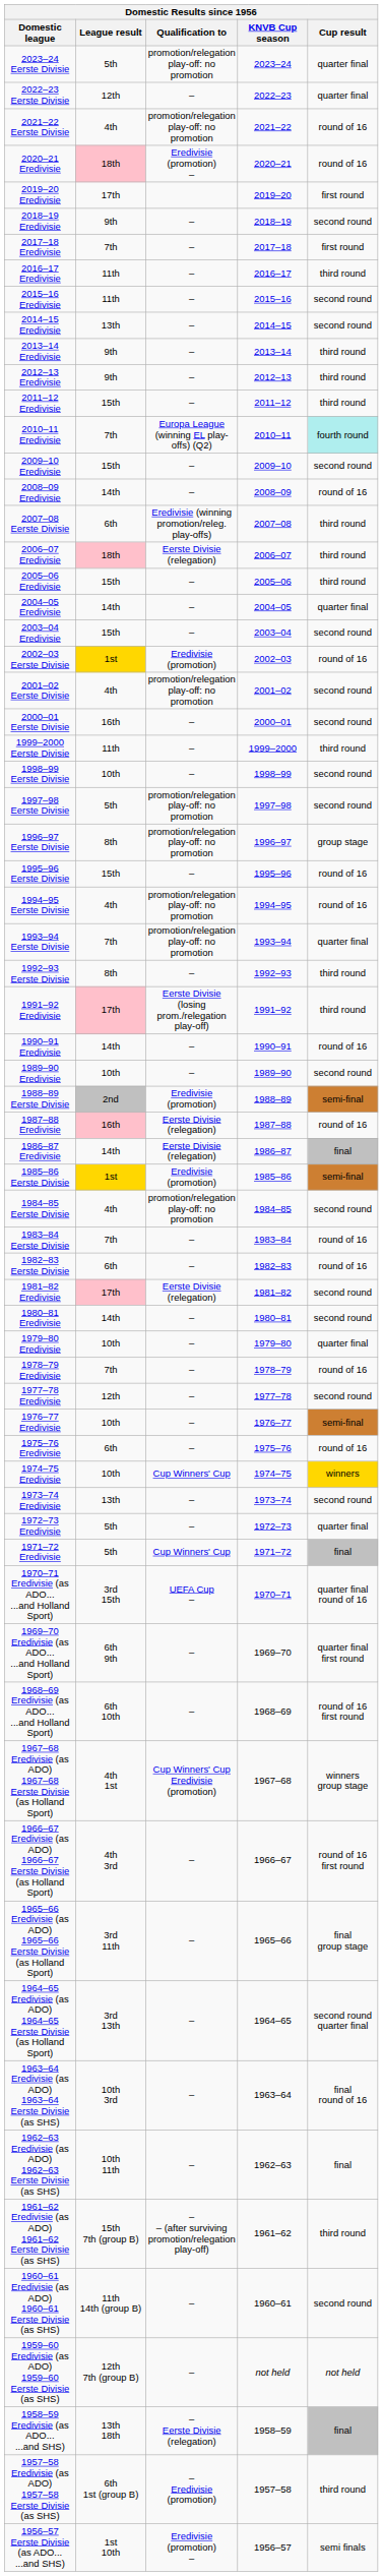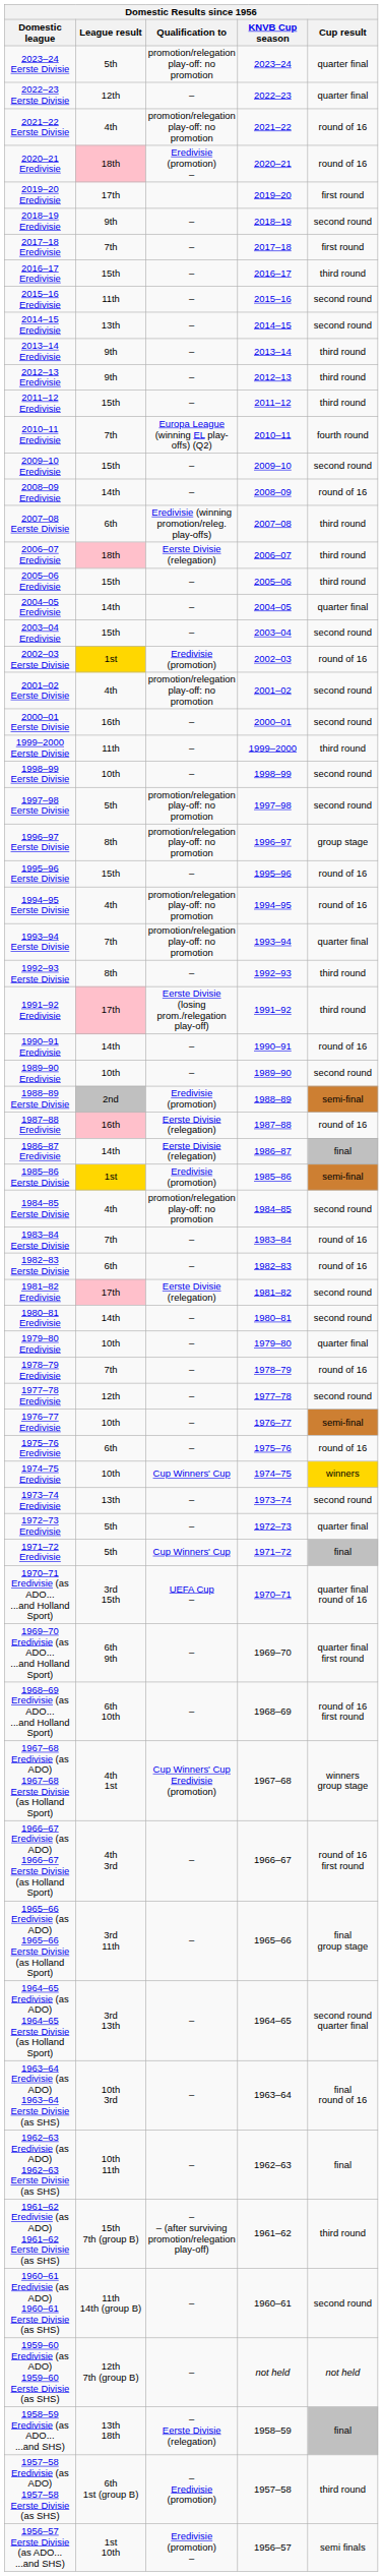 <table class="wikitable collapsible collapsed" style="width: 100%; text-align: center;">
 <tr>
 <th colspan=5>Domestic Results since 1956</th>
 </tr>
 <tr>
 <th width="20%">Domestic league</th>
 <th width="20%">League result</th>
 <th width="20%">Qualification to</th>
 <th width="20%"><a href='#'>KNVB Cup</a> season</th>
 <th width="20%">Cup result</th>
 </tr>
 <tr>
 <td><a href='#'>2023–24 Eerste Divisie</a></td>
 <td>5th</td>
 <td>promotion/relegation play-off: no promotion</td>
 <td><a href='#'>2023–24</a></td>
 <td>quarter final</td>
 </tr>
 <tr>
 <td><a href='#'>2022–23 Eerste Divisie</a></td>
 <td>12th</td>
 <td>–</td>
 <td><a href='#'>2022–23</a></td>
 <td>quarter final</td>
 </tr>
 <tr>
 <td><a href='#'>2021–22 Eerste Divisie</a></td>
 <td>4th</td>
 <td>promotion/relegation play-off: no promotion</td>
 <td><a href='#'>2021–22</a></td>
 <td>round of 16</td>
 </tr>
 <tr>
 <td><a href='#'>2020–21 Eredivisie</a></td>
 <td bgcolor="pink">18th</td>
 <td><a href='#'>Eredivisie</a> (promotion) <br> –</td>
 <td><a href='#'>2020–21</a></td>
 <td>round of 16</td>
 </tr>
 <tr>
 <td><a href='#'>2019–20 Eredivisie</a></td>
 <td>17th</td>
 <td></td>
 <td><a href='#'>2019–20</a></td>
 <td>first round</td>
 </tr>
 <tr>
 <td><a href='#'>2018–19 Eredivisie</a></td>
 <td>9th</td>
 <td>–</td>
 <td><a href='#'>2018–19</a></td>
 <td>second round</td>
 </tr>
 <tr>
 <td><a href='#'>2017–18 Eredivisie</a></td>
 <td>7th</td>
 <td>–</td>
 <td><a href='#'>2017–18</a></td>
 <td>first round</td>
 </tr>
 <tr>
 <td><a href='#'>2016–17 Eredivisie</a></td>
-<td>11th</td>
+<td>15th</td>
 <td>–</td>
 <td><a href='#'>2016–17</a></td>
 <td>third round</td>
 </tr>
 <tr>
 <td><a href='#'>2015–16 Eredivisie</a></td>
 <td>11th</td>
 <td>–</td>
 <td><a href='#'>2015–16</a></td>
 <td>second round</td>
 </tr>
 <tr>
 <td><a href='#'>2014–15 Eredivisie</a></td>
 <td>13th</td>
 <td>–</td>
 <td><a href='#'>2014–15</a></td>
 <td>second round</td>
 </tr>
 <tr>
 <td><a href='#'>2013–14 Eredivisie</a></td>
 <td>9th</td>
 <td>–</td>
 <td><a href='#'>2013–14</a></td>
 <td>third round</td>
 </tr>
 <tr>
 <td><a href='#'>2012–13 Eredivisie</a></td>
 <td>9th</td>
 <td>–</td>
 <td><a href='#'>2012–13</a></td>
 <td>third round</td>
 </tr>
 <tr>
 <td><a href='#'>2011–12 Eredivisie</a></td>
 <td>15th</td>
 <td>–</td>
 <td><a href='#'>2011–12</a></td>
 <td>third round</td>
 </tr>
 <tr>
 <td><a href='#'>2010–11 Eredivisie</a></td>
 <td>7th</td>
 <td><a href='#'>Europa League</a> (winning <a href='#'>EL</a> play-offs) (Q2)</td>
 <td><a href='#'>2010–11</a></td>
-<td style="background: paleturquoise;">fourth round</td>
+<td>fourth round</td>
 </tr>
 <tr>
 <td><a href='#'>2009–10 Eredivisie</a></td>
 <td>15th</td>
 <td>–</td>
 <td><a href='#'>2009–10</a></td>
 <td>second round</td>
 </tr>
 <tr>
 <td><a href='#'>2008–09 Eredivisie</a></td>
 <td>14th</td>
 <td>–</td>
 <td><a href='#'>2008–09</a></td>
 <td>round of 16</td>
 </tr>
 <tr>
 <td><a href='#'>2007–08 Eerste Divisie</a></td>
 <td>6th</td>
 <td><a href='#'>Eredivisie</a> (winning promotion/releg. play-offs)</td>
 <td><a href='#'>2007–08</a></td>
 <td>third round</td>
 </tr>
 <tr>
 <td><a href='#'>2006–07 Eredivisie</a></td>
 <td bgcolor="pink">18th</td>
 <td><a href='#'>Eerste Divisie</a> (relegation)</td>
 <td><a href='#'>2006–07</a></td>
 <td>third round</td>
 </tr>
 <tr>
 <td><a href='#'>2005–06 Eredivisie</a></td>
 <td>15th</td>
 <td>–</td>
 <td><a href='#'>2005–06</a></td>
 <td>third round</td>
 </tr>
 <tr>
 <td><a href='#'>2004–05 Eredivisie</a></td>
 <td>14th</td>
 <td>–</td>
 <td><a href='#'>2004–05</a></td>
 <td>quarter final</td>
 </tr>
 <tr>
 <td><a href='#'>2003–04 Eredivisie</a></td>
 <td>15th</td>
 <td>–</td>
 <td><a href='#'>2003–04</a></td>
 <td>second round</td>
 </tr>
 <tr>
 <td><a href='#'>2002–03 Eerste Divisie</a></td>
 <td bgcolor="gold">1st</td>
 <td><a href='#'>Eredivisie</a> (promotion)</td>
 <td><a href='#'>2002–03</a></td>
 <td>round of 16</td>
 </tr>
 <tr>
 <td><a href='#'>2001–02 Eerste Divisie</a></td>
 <td>4th</td>
 <td>promotion/relegation play-off: no promotion</td>
 <td><a href='#'>2001–02</a></td>
 <td>second round</td>
 </tr>
 <tr>
 <td><a href='#'>2000–01 Eerste Divisie</a></td>
 <td>16th</td>
 <td>–</td>
 <td><a href='#'>2000–01</a></td>
 <td>second round</td>
 </tr>
 <tr>
 <td><a href='#'>1999–2000 Eerste Divisie</a></td>
 <td>11th</td>
 <td>–</td>
 <td><a href='#'>1999–2000</a></td>
 <td>third round</td>
 </tr>
 <tr>
 <td><a href='#'>1998–99 Eerste Divisie</a></td>
 <td>10th</td>
 <td>–</td>
 <td><a href='#'>1998–99</a></td>
 <td>second round</td>
 </tr>
 <tr>
 <td><a href='#'>1997–98 Eerste Divisie</a></td>
 <td>5th</td>
 <td>promotion/relegation play-off: no promotion</td>
 <td><a href='#'>1997–98</a></td>
 <td>second round</td>
 </tr>
 <tr>
 <td><a href='#'>1996–97 Eerste Divisie</a></td>
 <td>8th</td>
 <td>promotion/relegation play-off: no promotion</td>
 <td><a href='#'>1996–97</a></td>
 <td>group stage</td>
 </tr>
 <tr>
 <td><a href='#'>1995–96 Eerste Divisie</a></td>
 <td>15th</td>
 <td>–</td>
 <td><a href='#'>1995–96</a></td>
 <td>round of 16</td>
 </tr>
 <tr>
 <td><a href='#'>1994–95 Eerste Divisie</a></td>
 <td>4th</td>
 <td>promotion/relegation play-off: no promotion</td>
 <td><a href='#'>1994–95</a></td>
 <td>round of 16</td>
 </tr>
 <tr>
 <td><a href='#'>1993–94 Eerste Divisie</a></td>
 <td>7th</td>
 <td>promotion/relegation play-off: no promotion</td>
 <td><a href='#'>1993–94</a></td>
 <td>quarter final</td>
 </tr>
 <tr>
 <td><a href='#'>1992–93 Eerste Divisie</a></td>
 <td>8th</td>
 <td>–</td>
 <td><a href='#'>1992–93</a></td>
 <td>third round</td>
 </tr>
 <tr>
 <td><a href='#'>1991–92 Eredivisie</a></td>
 <td bgcolor="pink">17th</td>
 <td><a href='#'>Eerste Divisie</a> (losing prom./relegation play-off)</td>
 <td><a href='#'>1991–92</a></td>
 <td>third round</td>
 </tr>
 <tr>
 <td><a href='#'>1990–91 Eredivisie</a></td>
 <td>14th</td>
 <td>–</td>
 <td><a href='#'>1990–91</a></td>
 <td>round of 16</td>
 </tr>
 <tr>
 <td><a href='#'>1989–90 Eredivisie</a></td>
 <td>10th</td>
 <td>–</td>
 <td><a href='#'>1989–90</a></td>
 <td>second round</td>
 </tr>
 <tr>
 <td><a href='#'>1988–89 Eerste Divisie</a></td>
 <td bgcolor="silver">2nd</td>
 <td><a href='#'>Eredivisie</a> (promotion)</td>
 <td><a href='#'>1988–89</a></td>
 <td bgcolor="#CD7F32">semi-final</td>
 </tr>
 <tr>
 <td><a href='#'>1987–88 Eredivisie</a></td>
 <td bgcolor="pink">16th</td>
 <td><a href='#'>Eerste Divisie</a> (relegation)</td>
 <td><a href='#'>1987–88</a></td>
 <td>round of 16</td>
 </tr>
 <tr>
 <td><a href='#'>1986–87 Eredivisie</a></td>
 <td>14th</td>
 <td><a href='#'>Eerste Divisie</a> (relegation)</td>
 <td><a href='#'>1986–87</a></td>
 <td bgcolor="silver">final</td>
 </tr>
 <tr>
 <td><a href='#'>1985–86 Eerste Divisie</a></td>
 <td bgcolor="gold">1st</td>
 <td><a href='#'>Eredivisie</a> (promotion)</td>
 <td><a href='#'>1985–86</a></td>
 <td bgcolor="#CD7F32">semi-final</td>
 </tr>
 <tr>
 <td><a href='#'>1984–85 Eerste Divisie</a></td>
 <td>4th</td>
 <td>promotion/relegation play-off: no promotion</td>
 <td><a href='#'>1984–85</a></td>
 <td>second round</td>
 </tr>
 <tr>
 <td><a href='#'>1983–84 Eerste Divisie</a></td>
 <td>7th</td>
 <td>–</td>
 <td><a href='#'>1983–84</a></td>
 <td>round of 16</td>
 </tr>
 <tr>
 <td><a href='#'>1982–83 Eerste Divisie</a></td>
 <td>6th</td>
 <td>–</td>
 <td><a href='#'>1982–83</a></td>
 <td>round of 16</td>
 </tr>
 <tr>
 <td><a href='#'>1981–82 Eredivisie</a></td>
 <td bgcolor="pink">17th</td>
 <td><a href='#'>Eerste Divisie</a> (relegation)</td>
 <td><a href='#'>1981–82</a></td>
 <td>second round</td>
 </tr>
 <tr>
 <td><a href='#'>1980–81 Eredivisie</a></td>
 <td>14th</td>
 <td>–</td>
 <td><a href='#'>1980–81</a></td>
 <td>second round</td>
 </tr>
 <tr>
 <td><a href='#'>1979–80 Eredivisie</a></td>
 <td>10th</td>
 <td>–</td>
 <td><a href='#'>1979–80</a></td>
 <td>quarter final</td>
 </tr>
 <tr>
 <td><a href='#'>1978–79 Eredivisie</a></td>
 <td>7th</td>
 <td>–</td>
 <td><a href='#'>1978–79</a></td>
 <td>round of 16</td>
 </tr>
 <tr>
 <td><a href='#'>1977–78 Eredivisie</a></td>
 <td>12th</td>
 <td>–</td>
 <td><a href='#'>1977–78</a></td>
 <td>second round</td>
 </tr>
 <tr>
 <td><a href='#'>1976–77 Eredivisie</a></td>
 <td>10th</td>
 <td>–</td>
 <td><a href='#'>1976–77</a></td>
 <td bgcolor="#CD7F32">semi-final</td>
 </tr>
 <tr>
 <td><a href='#'>1975–76 Eredivisie</a></td>
 <td>6th</td>
 <td>–</td>
 <td><a href='#'>1975–76</a></td>
 <td>round of 16</td>
 </tr>
 <tr>
 <td><a href='#'>1974–75 Eredivisie</a></td>
 <td>10th</td>
 <td><a href='#'>Cup Winners' Cup</a></td>
 <td><a href='#'>1974–75</a></td>
 <td bgcolor="gold">winners</td>
 </tr>
 <tr>
 <td><a href='#'>1973–74 Eredivisie</a></td>
 <td>13th</td>
 <td>–</td>
 <td><a href='#'>1973–74</a></td>
 <td>second round</td>
 </tr>
 <tr>
 <td><a href='#'>1972–73 Eredivisie</a></td>
 <td>5th</td>
 <td>–</td>
 <td><a href='#'>1972–73</a></td>
 <td>quarter final</td>
 </tr>
 <tr>
 <td><a href='#'>1971–72 Eredivisie</a></td>
 <td>5th</td>
 <td><a href='#'>Cup Winners' Cup</a></td>
 <td><a href='#'>1971–72</a></td>
 <td bgcolor="silver">final</td>
 </tr>
 <tr>
 <td><a href='#'>1970–71 Eredivisie</a> (as ADO... <br> ...and Holland Sport)</td>
 <td>3rd <br> 15th</td>
 <td><a href='#'>UEFA Cup</a> <br> –</td>
 <td><a href='#'>1970–71</a></td>
 <td>quarter final <br> round of 16</td>
 </tr>
 <tr>
 <td><a href='#'>1969–70 Eredivisie</a> (as ADO... <br> ...and Holland Sport)</td>
 <td>6th <br> 9th</td>
 <td>–</td>
 <td>1969–70</td>
 <td>quarter final  <br> first round </td>
 </tr>
 <tr>
 <td><a href='#'>1968–69 Eredivisie</a> (as ADO... <br> ...and Holland Sport)</td>
 <td>6th <br> 10th</td>
 <td>–</td>
 <td>1968–69</td>
 <td>round of 16  <br> first round </td>
 </tr>
 <tr>
 <td><a href='#'>1967–68 Eredivisie</a> (as ADO) <br> <a href='#'>1967–68 Eerste Divisie</a> (as Holland Sport)</td>
 <td>4th <br> 1st</td>
 <td><a href='#'>Cup Winners' Cup</a> <br> <a href='#'>Eredivisie</a> (promotion)</td>
 <td>1967–68</td>
 <td>winners <br> group stage </td>
 </tr>
 <tr>
 <td><a href='#'>1966–67 Eredivisie</a> (as ADO) <br> <a href='#'>1966–67 Eerste Divisie</a> (as Holland Sport)</td>
 <td>4th <br> 3rd</td>
 <td>–</td>
 <td>1966–67</td>
 <td>round of 16  <br> first round </td>
 </tr>
 <tr>
 <td><a href='#'>1965–66 Eredivisie</a> (as ADO) <br> <a href='#'>1965–66 Eerste Divisie</a> (as Holland Sport)</td>
 <td>3rd <br> 11th</td>
 <td>–</td>
 <td>1965–66</td>
 <td>final <br> group stage </td>
 </tr>
 <tr>
 <td><a href='#'>1964–65 Eredivisie</a> (as ADO) <br> <a href='#'>1964–65 Eerste Divisie</a> (as Holland Sport)</td>
 <td>3rd <br> 13th</td>
 <td>–</td>
 <td>1964–65</td>
 <td>second round  <br> quarter final </td>
 </tr>
 <tr>
 <td><a href='#'>1963–64 Eredivisie</a> (as ADO) <br> <a href='#'>1963–64 Eerste Divisie</a> (as SHS)</td>
 <td>10th <br> 3rd</td>
 <td>–</td>
 <td>1963–64</td>
 <td>final <br> round of 16 </td>
 </tr>
 <tr>
 <td><a href='#'>1962–63 Eredivisie</a> (as ADO) <br> <a href='#'>1962–63 Eerste Divisie</a> (as SHS)</td>
 <td>10th <br> 11th</td>
 <td>–</td>
 <td>1962–63</td>
 <td>final</td>
 </tr>
 <tr>
 <td><a href='#'>1961–62 Eredivisie</a> (as ADO) <br> <a href='#'>1961–62 Eerste Divisie</a> (as SHS)</td>
 <td>15th <br> 7th (group B)</td>
 <td>– <br> – (after surviving promotion/relegation play-off)</td>
 <td>1961–62</td>
 <td>third round</td>
 </tr>
 <tr>
 <td><a href='#'>1960–61 Eredivisie</a> (as ADO) <br> <a href='#'>1960–61 Eerste Divisie</a> (as SHS)</td>
 <td>11th <br> 14th (group B)</td>
 <td>–</td>
 <td>1960–61</td>
 <td>second round</td>
 </tr>
 <tr>
 <td><a href='#'>1959–60 Eredivisie</a> (as ADO) <br> <a href='#'>1959–60 Eerste Divisie</a> (as SHS)</td>
 <td>12th <br> 7th (group B)</td>
 <td>–</td>
 <td><em>not held</em></td>
 <td><em>not held</em></td>
 </tr>
 <tr>
 <td><a href='#'>1958–59 Eredivisie</a> (as ADO... <br> ...and SHS)</td>
 <td>13th <br> 18th</td>
 <td>– <br> <a href='#'>Eerste Divisie</a> (relegation)</td>
 <td>1958–59</td>
 <td style="background: silver">final</td>
 </tr>
 <tr>
 <td><a href='#'>1957–58 Eredivisie</a> (as ADO) <br> <a href='#'>1957–58 Eerste Divisie</a> (as SHS)</td>
 <td>6th <br> 1st (group B)</td>
 <td>– <br> <a href='#'>Eredivisie</a> (promotion)</td>
 <td>1957–58</td>
 <td>third round</td>
 </tr>
 <tr>
 <td><a href='#'>1956–57 Eerste Divisie</a> (as ADO... <br> ...and SHS)</td>
 <td>1st <br> 10th</td>
 <td><a href='#'>Eredivisie</a> (promotion) <br> –</td>
 <td>1956–57</td>
 <td>semi finals</td>
 </tr>
 </table>
